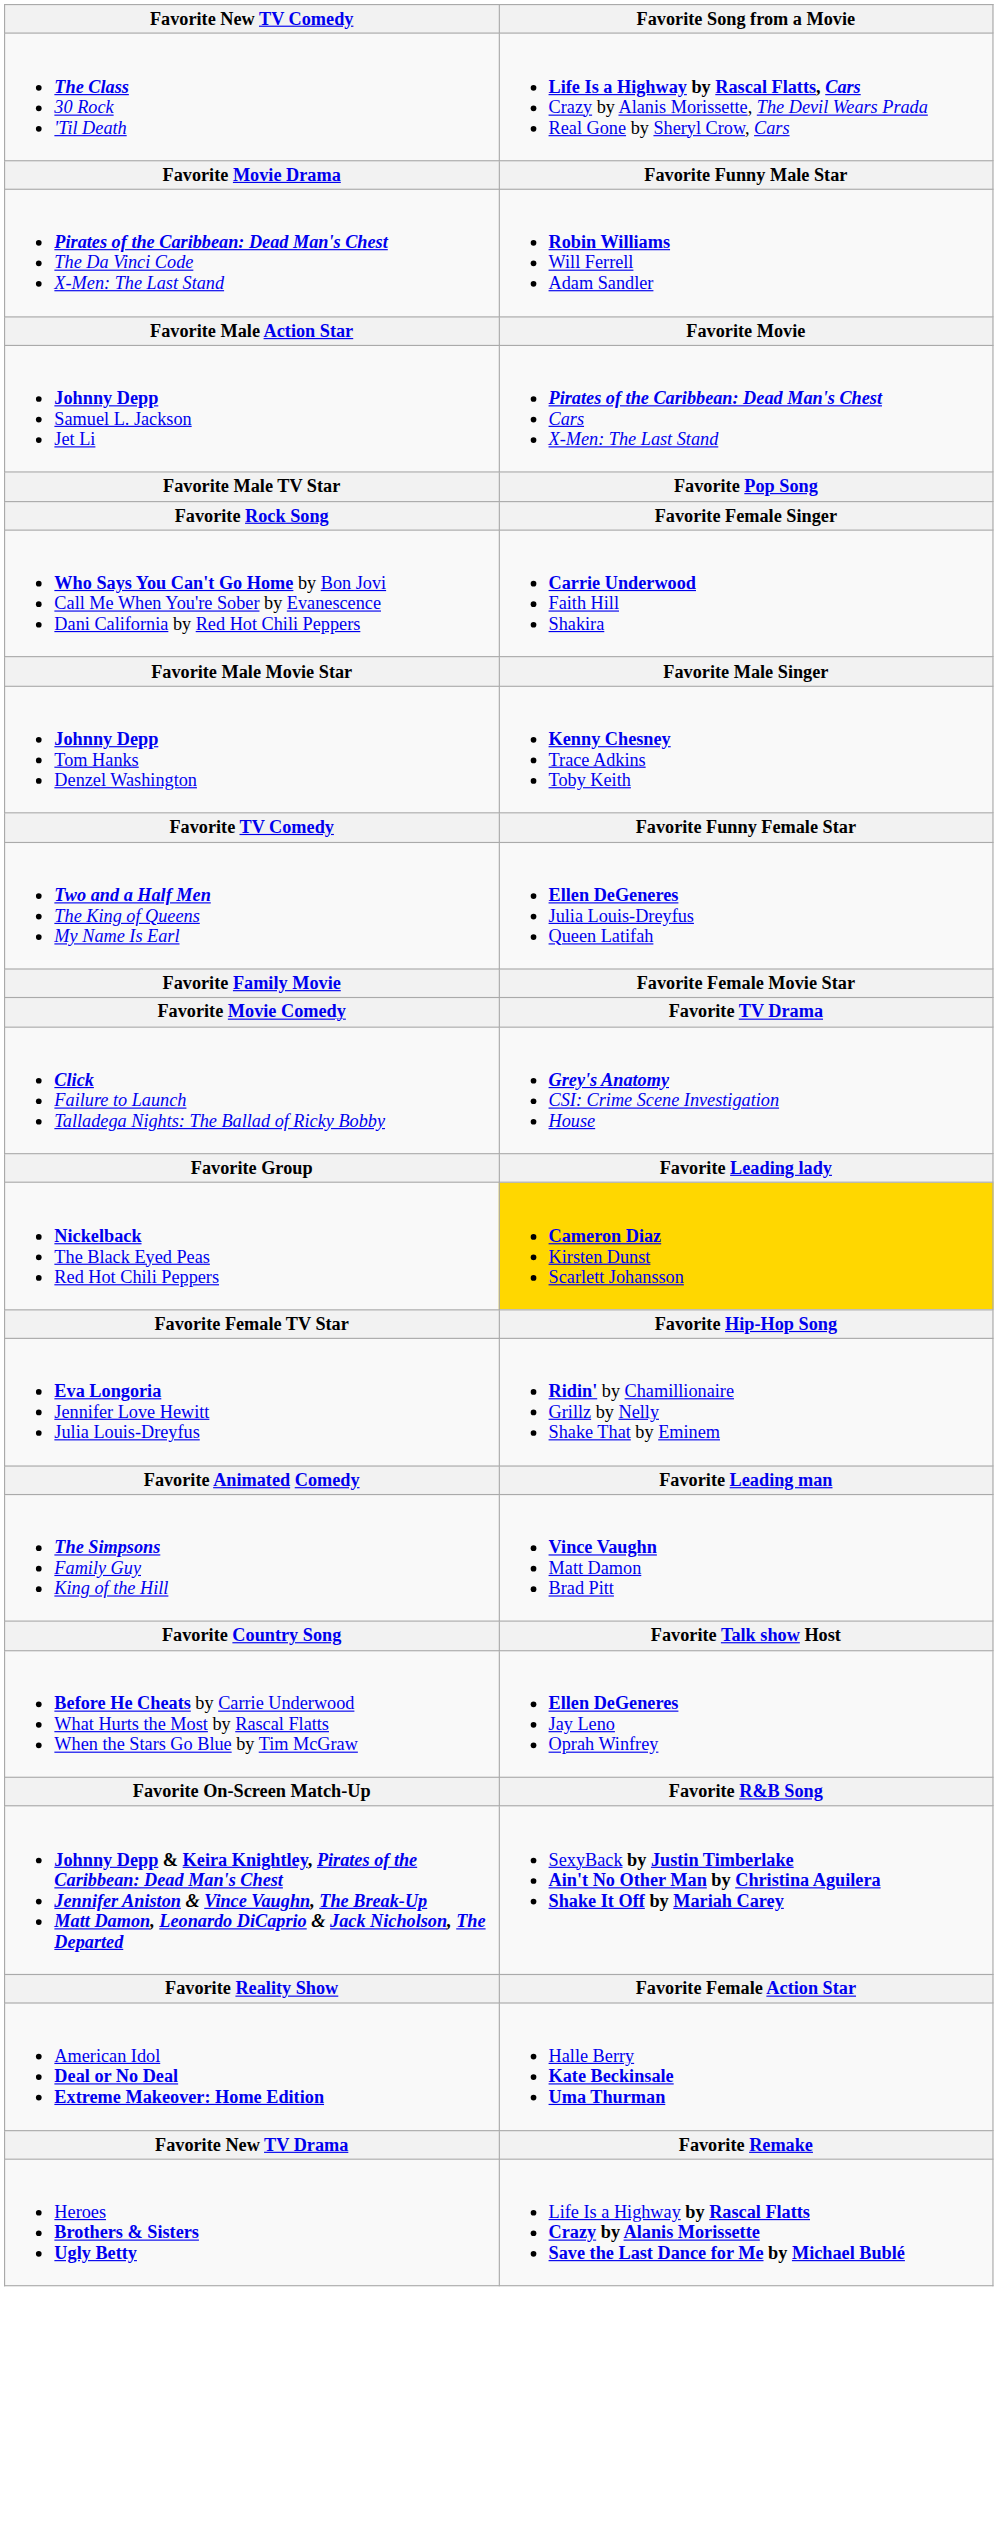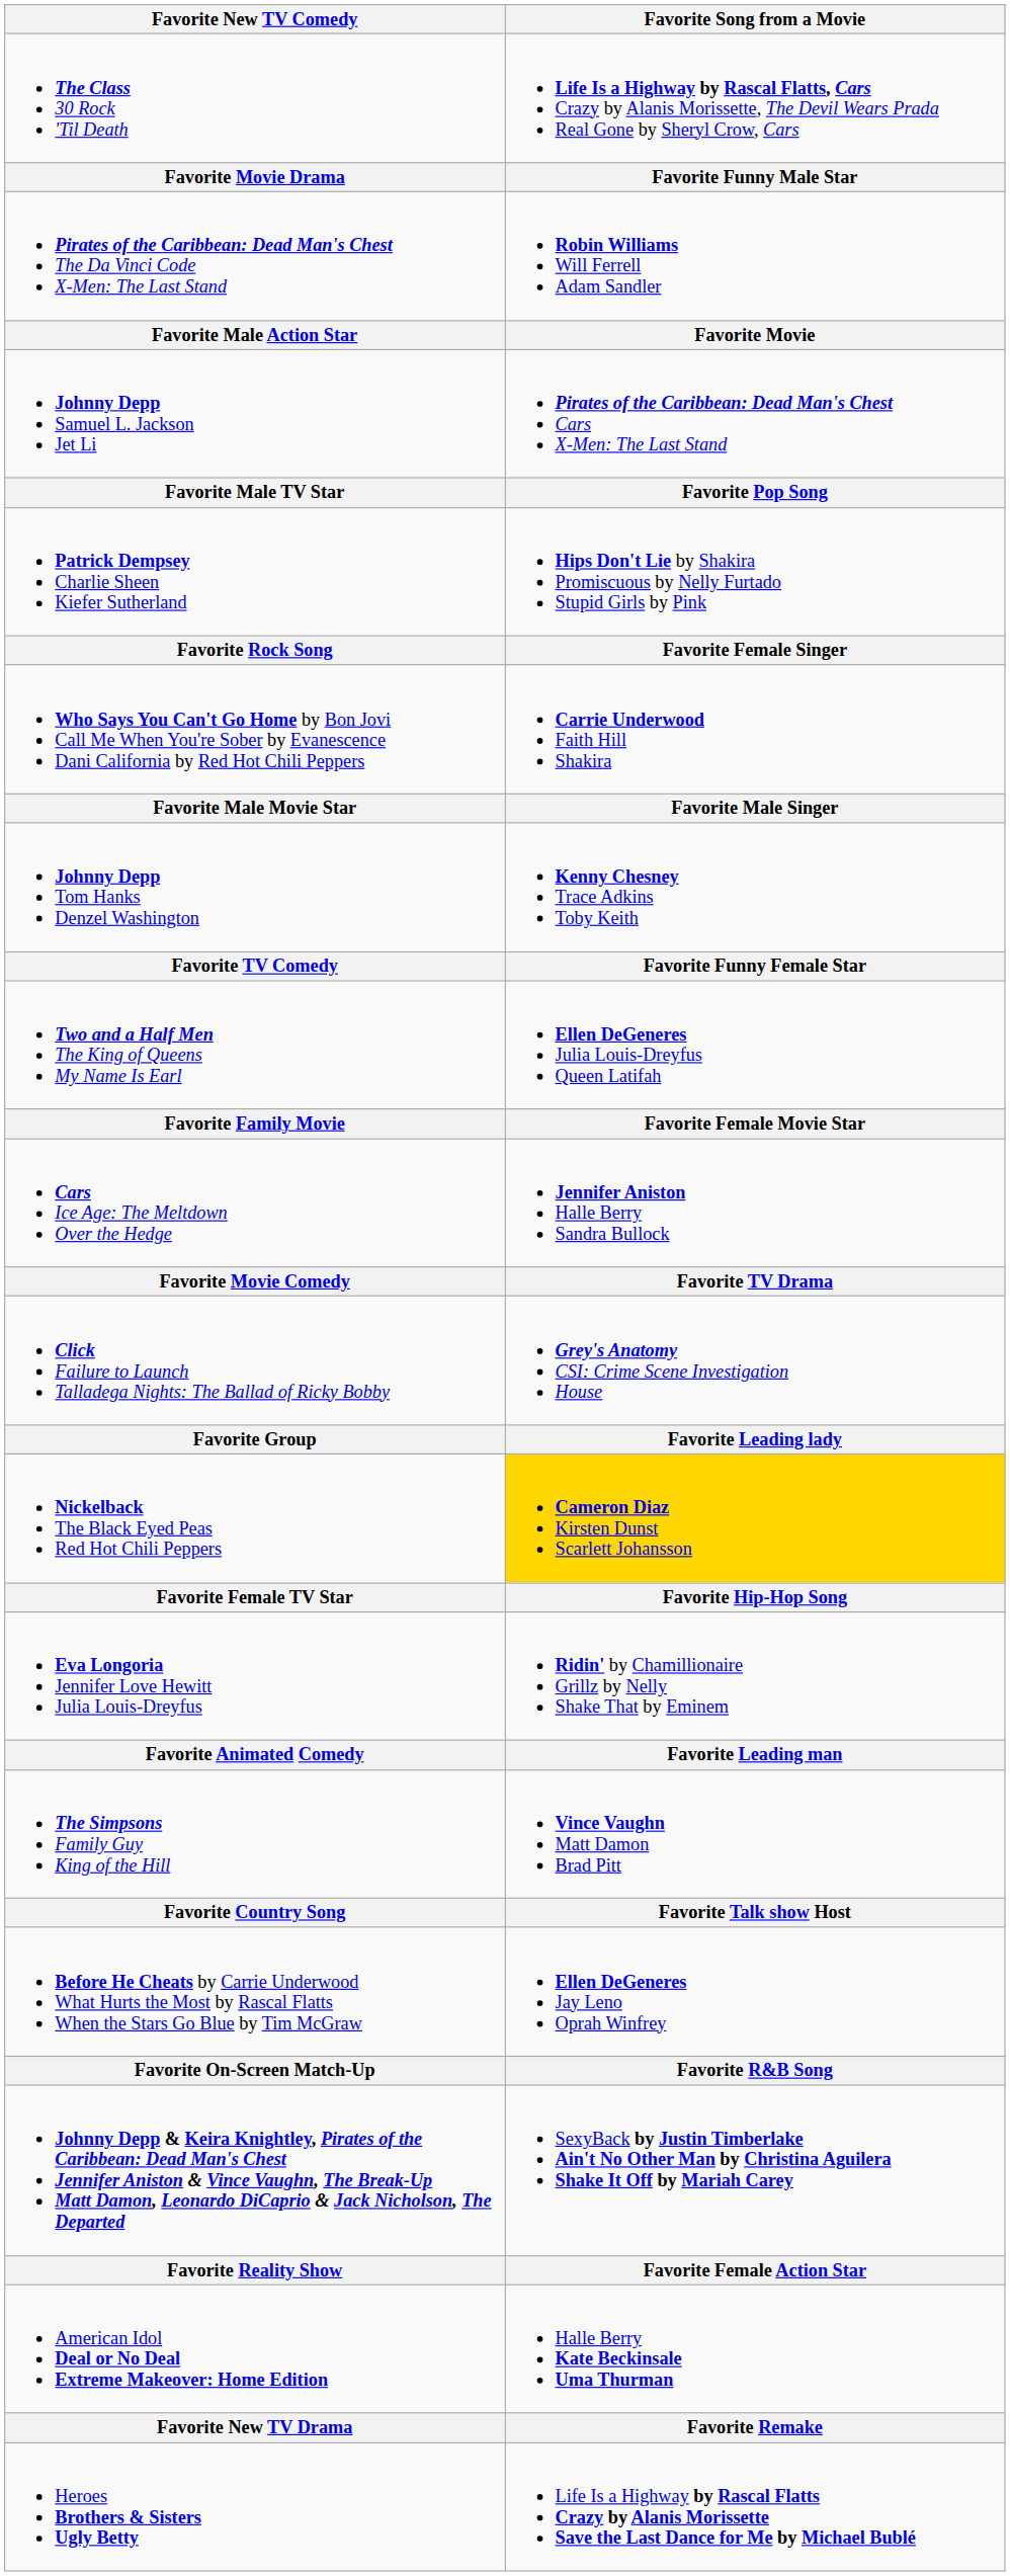 <table class="wikitable">
 <tr>
 <th width="50%">Favorite New <a href='#'>TV Comedy</a></th>
 <th width="50%">Favorite Song from a Movie</th>
 </tr>
 <tr>
 <td valign="top"><br><ul><li><strong><em><a href='#'>The Class</a></em></strong></li><li><em><a href='#'>30 Rock</a></em></li><li><em><a href='#'>'Til Death</a></em></li></ul></td>
 <td valign="top"><br><ul><li><strong><a href='#'>Life Is a Highway</a> by <a href='#'>Rascal Flatts</a>, <em><a href='#'>Cars</a></em> </strong></li><li><a href='#'>Crazy</a> by <a href='#'>Alanis Morissette</a>, <em><a href='#'>The Devil Wears Prada</a></em></li><li><a href='#'>Real Gone</a> by <a href='#'>Sheryl Crow</a>, <em><a href='#'>Cars</a></em></li></ul></td>
 </tr>
 <tr>
 <th>Favorite <a href='#'>Movie Drama</a></th>
 <th>Favorite Funny Male Star</th>
 </tr>
 <tr>
 <td valign="top"><br><ul><li><strong><em><a href='#'>Pirates of the Caribbean: Dead Man's Chest</a></em></strong></li><li><em><a href='#'>The Da Vinci Code</a></em></li><li><em><a href='#'>X-Men: The Last Stand</a></em></li></ul></td>
 <td valign="top"><br><ul><li><strong><a href='#'>Robin Williams</a></strong></li><li><a href='#'>Will Ferrell</a></li><li><a href='#'>Adam Sandler</a></li></ul></td>
 </tr>
 <tr>
 <th>Favorite Male <a href='#'>Action Star</a></th>
 <th>Favorite Movie</th>
 </tr>
 <tr>
 <td valign="top"><br><ul><li><strong><a href='#'>Johnny Depp</a></strong></li><li><a href='#'>Samuel L. Jackson</a></li><li><a href='#'>Jet Li</a></li></ul></td>
 <td valign="top"><br><ul><li><strong><em><a href='#'>Pirates of the Caribbean: Dead Man's Chest</a></em></strong></li><li><em><a href='#'>Cars</a></em></li><li><em><a href='#'>X-Men: The Last Stand</a></em></li></ul></td>
 </tr>
 <tr>
 <th>Favorite Male TV Star</th>
 <th>Favorite <a href='#'>Pop Song</a></th>
 </tr>
 <tr>
+<td valign="top"><br><ul><li><strong><a href='#'>Patrick Dempsey</a></strong></li><li><a href='#'>Charlie Sheen</a></li><li><a href='#'>Kiefer Sutherland</a></li></ul></td>
+<td valign="top"><br><ul><li><strong><a href='#'>Hips Don't Lie</a></strong> by <a href='#'>Shakira</a></li><li><a href='#'>Promiscuous</a> by <a href='#'>Nelly Furtado</a></li><li><a href='#'>Stupid Girls</a> by <a href='#'>Pink</a></li></ul></td>
+</tr>
+<tr>
 <th>Favorite <a href='#'>Rock Song</a></th>
 <th>Favorite Female Singer</th>
 </tr>
 <tr>
 <td valign="top"><br><ul><li><strong><a href='#'>Who Says You Can't Go Home</a></strong> by <a href='#'>Bon Jovi</a></li><li><a href='#'>Call Me When You're Sober</a> by <a href='#'>Evanescence</a></li><li><a href='#'>Dani California</a> by <a href='#'>Red Hot Chili Peppers</a></li></ul></td>
 <td valign="top"><br><ul><li><strong><a href='#'>Carrie Underwood</a></strong></li><li><a href='#'>Faith Hill</a></li><li><a href='#'>Shakira</a></li></ul></td>
 </tr>
 <tr>
 <th>Favorite Male Movie Star</th>
 <th>Favorite Male Singer</th>
 </tr>
 <tr>
 <td valign="top"><br><ul><li><strong><a href='#'>Johnny Depp</a></strong></li><li><a href='#'>Tom Hanks</a></li><li><a href='#'>Denzel Washington</a></li></ul></td>
 <td valign="top"><br><ul><li><strong><a href='#'>Kenny Chesney</a></strong></li><li><a href='#'>Trace Adkins</a></li><li><a href='#'>Toby Keith</a></li></ul></td>
 </tr>
 <tr>
 <th>Favorite <a href='#'>TV Comedy</a></th>
 <th>Favorite Funny Female Star</th>
 </tr>
 <tr>
 <td valign="top"><br><ul><li><strong><em><a href='#'>Two and a Half Men</a></em></strong></li><li><em><a href='#'>The King of Queens</a></em></li><li><em><a href='#'>My Name Is Earl</a></em></li></ul></td>
 <td valign="top"><br><ul><li><strong><a href='#'>Ellen DeGeneres</a></strong></li><li><a href='#'>Julia Louis-Dreyfus</a></li><li><a href='#'>Queen Latifah</a></li></ul></td>
 </tr>
 <tr>
 <th>Favorite <a href='#'>Family Movie</a></th>
 <th>Favorite Female Movie Star</th>
+</tr>
+<tr>
+<td valign="top"><br><ul><li><strong><em><a href='#'>Cars</a></em></strong></li><li><em><a href='#'>Ice Age: The Meltdown</a></em></li><li><em><a href='#'>Over the Hedge</a></em></li></ul></td>
+<td valign="top"><br><ul><li><strong><a href='#'>Jennifer Aniston</a></strong></li><li><a href='#'>Halle Berry</a></li><li><a href='#'>Sandra Bullock</a></li></ul></td>
 </tr>
 <tr>
 <th>Favorite <a href='#'>Movie Comedy</a></th>
 <th>Favorite <a href='#'>TV Drama</a></th>
 </tr>
 <tr>
 <td valign="top"><br><ul><li><strong><em><a href='#'>Click</a></em></strong></li><li><em><a href='#'>Failure to Launch</a></em></li><li><em><a href='#'>Talladega Nights: The Ballad of Ricky Bobby</a></em></li></ul></td>
 <td valign="top"><br><ul><li><strong><em><a href='#'>Grey's Anatomy</a></em></strong></li><li><em><a href='#'>CSI: Crime Scene Investigation</a></em></li><li><em><a href='#'>House</a></em></li></ul></td>
 </tr>
 <tr>
 <th>Favorite Group</th>
 <th>Favorite <a href='#'>Leading lady</a></th>
 </tr>
 <tr>
 <td valign="top"><br><ul><li><strong><a href='#'>Nickelback</a></strong></li><li><a href='#'>The Black Eyed Peas</a></li><li><a href='#'>Red Hot Chili Peppers</a></li></ul></td>
 <td valign="top" style="background: gold;"><br><ul><li><strong><a href='#'>Cameron Diaz</a></strong></li><li><a href='#'>Kirsten Dunst</a></li><li><a href='#'>Scarlett Johansson</a></li></ul></td>
 </tr>
 <tr>
 <th>Favorite Female TV Star</th>
 <th>Favorite <a href='#'>Hip-Hop Song</a></th>
 </tr>
 <tr>
 <td valign="top"><br><ul><li><strong><a href='#'>Eva Longoria</a></strong></li><li><a href='#'>Jennifer Love Hewitt</a></li><li><a href='#'>Julia Louis-Dreyfus</a></li></ul></td>
 <td valign="top"><br><ul><li><strong><a href='#'>Ridin'</a></strong> by <a href='#'>Chamillionaire</a></li><li><a href='#'>Grillz</a> by <a href='#'>Nelly</a></li><li><a href='#'>Shake That</a> by <a href='#'>Eminem</a></li></ul></td>
 </tr>
 <tr>
 <th>Favorite <a href='#'>Animated</a> <a href='#'>Comedy</a></th>
 <th>Favorite <a href='#'>Leading man</a></th>
 </tr>
 <tr>
 <td valign="top"><br><ul><li><strong><em><a href='#'>The Simpsons</a></em></strong></li><li><em><a href='#'>Family Guy</a></em></li><li><em><a href='#'>King of the Hill</a></em></li></ul></td>
 <td valign="top"><br><ul><li><strong><a href='#'>Vince Vaughn</a></strong></li><li><a href='#'>Matt Damon</a></li><li><a href='#'>Brad Pitt</a></li></ul></td>
 </tr>
 <tr>
 <th>Favorite <a href='#'>Country Song</a></th>
 <th>Favorite <a href='#'>Talk show</a> Host</th>
 </tr>
 <tr>
 <td valign="top"><br><ul><li><strong><a href='#'>Before He Cheats</a></strong> by <a href='#'>Carrie Underwood</a></li><li><a href='#'>What Hurts the Most</a> by <a href='#'>Rascal Flatts</a></li><li><a href='#'>When the Stars Go Blue</a> by <a href='#'>Tim McGraw</a></li></ul></td>
 <td valign="top"><br><ul><li><strong><a href='#'>Ellen DeGeneres</a></strong></li><li><a href='#'>Jay Leno</a></li><li><a href='#'>Oprah Winfrey</a></li></ul></td>
 </tr>
 <tr>
 <th>Favorite On-Screen Match-Up</th>
 <th>Favorite <a href='#'>R&B Song</a></th>
 </tr>
 <tr>
 <td valign="top"><br><ul><li><strong><a href='#'>Johnny Depp</a> & <a href='#'>Keira Knightley</a>, <em><a href='#'>Pirates of the Caribbean: Dead Man's Chest</a><strong><em></li><li><a href='#'>Jennifer Aniston</a> & <a href='#'>Vince Vaughn</a>, </em><a href='#'>The Break-Up</a><em></li><li><a href='#'>Matt Damon</a>, <a href='#'>Leonardo DiCaprio</a> & <a href='#'>Jack Nicholson</a>, </em><a href='#'>The Departed</a><em></li></ul></td>
 <td valign="top"><br><ul><li></strong><a href='#'>SexyBack</a><strong> by <a href='#'>Justin Timberlake</a></li><li><a href='#'>Ain't No Other Man</a> by <a href='#'>Christina Aguilera</a></li><li><a href='#'>Shake It Off</a> by <a href='#'>Mariah Carey</a></li></ul></td>
 </tr>
 <tr>
 <th>Favorite <a href='#'>Reality Show</a></th>
 <th>Favorite Female <a href='#'>Action Star</a></th>
 </tr>
 <tr>
 <td valign="top"><br><ul><li></em></strong><a href='#'>American Idol</a><strong><em></li><li></em><a href='#'>Deal or No Deal</a><em></li><li></em><a href='#'>Extreme Makeover: Home Edition</a><em></li></ul></td>
 <td valign="top"><br><ul><li></strong><a href='#'>Halle Berry</a><strong></li><li><a href='#'>Kate Beckinsale</a></li><li><a href='#'>Uma Thurman</a></li></ul></td>
 </tr>
 <tr>
 <th>Favorite New <a href='#'>TV Drama</a></th>
 <th>Favorite <a href='#'>Remake</a></th>
 </tr>
 <tr>
 <td valign="top"><br><ul><li></em></strong><a href='#'>Heroes</a><strong><em></li><li></em><a href='#'>Brothers & Sisters</a><em></li><li></em><a href='#'>Ugly Betty</a><em></li></ul></td>
 <td valign="top"><br><ul><li></strong><a href='#'>Life Is a Highway</a><strong> by <a href='#'>Rascal Flatts</a></li><li><a href='#'>Crazy</a> by <a href='#'>Alanis Morissette</a></li><li><a href='#'>Save the Last Dance for Me</a> by <a href='#'>Michael Bublé</a></li></ul></td>
 </tr>
 </table>
